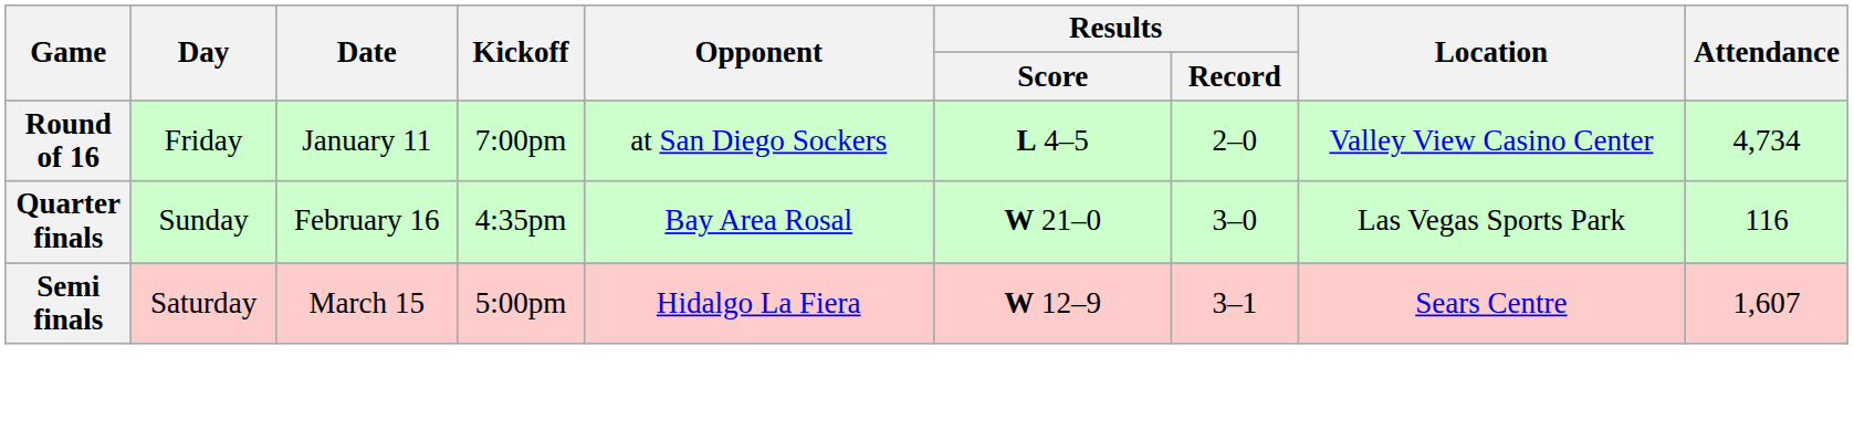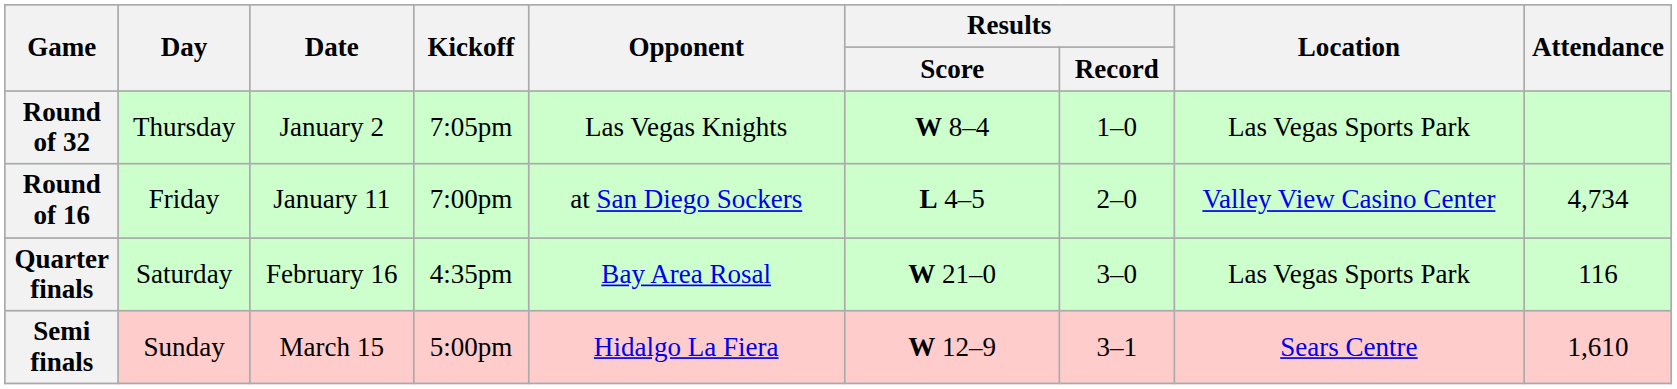 <table class="wikitable">
 <tr>
 <th rowspan="2" width="60">Game</th>
 <th rowspan="2" width="70">Day</th>
 <th rowspan="2" width="90">Date</th>
 <th rowspan="2" width="60">Kickoff</th>
 <th rowspan="2" width="180">Opponent</th>
 <th colspan="2" width="180">Results</th>
 <th rowspan="2" width="200">Location</th>
 <th rowspan="2" width="80">Attendance</th>
 </tr>
 <tr>
 <th width="120">Score</th>
 <th width="60">Record</th>
 </tr>
 <tr align="center" bgcolor="#CCFFCC">
+<th>Round of 32</th>
+<td>Thursday</td>
+<td>January 2</td>
+<td>7:05pm</td>
+<td>Las Vegas Knights</td>
+<td><strong>W</strong> 8–4</td>
+<td>1–0</td>
+<td>Las Vegas Sports Park</td>
+<td></td>
+</tr>
+<tr align="center" bgcolor="#CCFFCC">
 <th>Round of 16</th>
 <td>Friday</td>
 <td>January 11</td>
 <td>7:00pm</td>
 <td>at <a href='#'>San Diego Sockers</a></td>
 <td><strong>L</strong> 4–5</td>
 <td>2–0</td>
 <td><a href='#'>Valley View Casino Center</a></td>
 <td>4,734</td>
 </tr>
 <tr align="center" bgcolor="#CCFFCC">
 <th>Quarter finals</th>
-<td>Sunday</td>
+<td>Saturday</td>
 <td>February 16</td>
 <td>4:35pm</td>
 <td><a href='#'>Bay Area Rosal</a></td>
 <td><strong>W</strong> 21–0</td>
 <td>3–0</td>
 <td>Las Vegas Sports Park</td>
 <td>116</td>
 </tr>
 <tr align="center" bgcolor="#FFCCCC">
 <th>Semi finals</th>
-<td>Saturday</td>
+<td>Sunday</td>
 <td>March 15</td>
 <td>5:00pm</td>
 <td><a href='#'>Hidalgo La Fiera</a></td>
 <td><strong>W</strong> 12–9</td>
 <td>3–1</td>
 <td><a href='#'>Sears Centre</a></td>
-<td>1,607</td>
+<td>1,610</td>
 </tr>
 </table>
